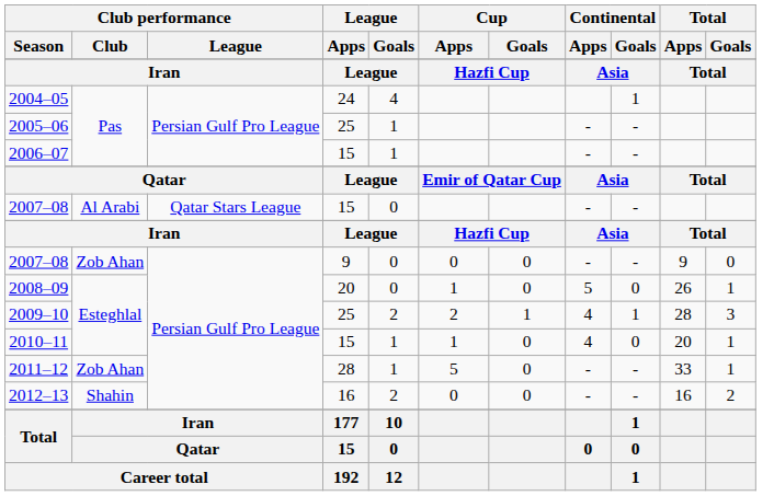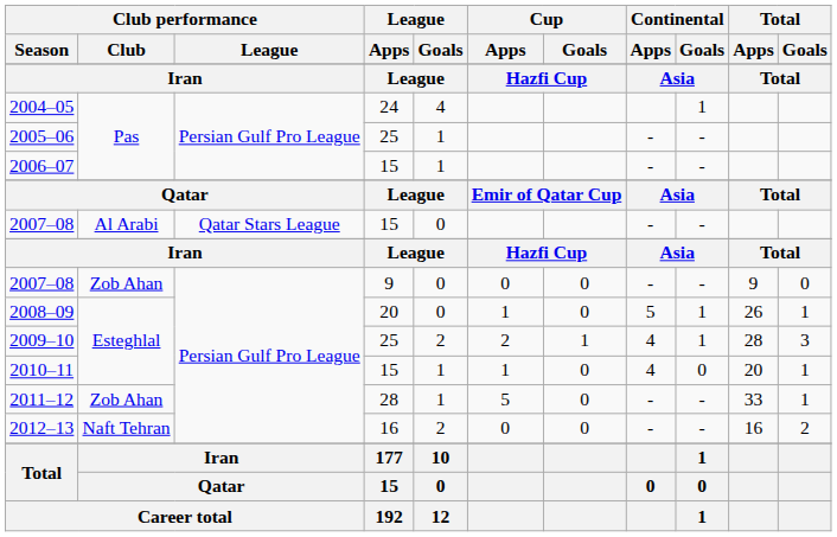 <table class="wikitable" style="text-align:center">
 <tr>
 <th colspan=3>Club performance</th>
 <th colspan=2>League</th>
 <th colspan=2>Cup</th>
 <th colspan=2>Continental</th>
 <th colspan=2>Total</th>
 </tr>
 <tr>
 <th>Season</th>
 <th>Club</th>
 <th>League</th>
 <th>Apps</th>
 <th>Goals</th>
 <th>Apps</th>
 <th>Goals</th>
 <th>Apps</th>
 <th>Goals</th>
 <th>Apps</th>
 <th>Goals</th>
 </tr>
 <tr>
 </tr>
 <tr>
 <th colspan=3>Iran</th>
 <th colspan=2>League</th>
 <th colspan=2><a href='#'>Hazfi Cup</a></th>
 <th colspan=2><a href='#'>Asia</a></th>
 <th colspan=2>Total</th>
 </tr>
 <tr>
 <td><a href='#'>2004–05</a></td>
 <td rowspan="3"><a href='#'>Pas</a></td>
 <td rowspan="3"><a href='#'>Persian Gulf Pro League</a></td>
 <td>24</td>
 <td>4</td>
 <td></td>
 <td></td>
 <td></td>
 <td>1</td>
 <td></td>
 <td></td>
 </tr>
 <tr>
 <td><a href='#'>2005–06</a></td>
 <td>25</td>
 <td>1</td>
 <td></td>
 <td></td>
 <td>-</td>
 <td>-</td>
 <td></td>
 <td></td>
 </tr>
 <tr>
 <td><a href='#'>2006–07</a></td>
 <td>15</td>
 <td>1</td>
 <td></td>
 <td></td>
 <td>-</td>
 <td>-</td>
 <td></td>
 <td></td>
 </tr>
 <tr>
 </tr>
 <tr>
 <th colspan=3>Qatar</th>
 <th colspan=2>League</th>
 <th colspan=2><a href='#'>Emir of Qatar Cup</a></th>
 <th colspan=2><a href='#'>Asia</a></th>
 <th colspan=2>Total</th>
 </tr>
 <tr>
 <td><a href='#'>2007–08</a></td>
 <td><a href='#'>Al Arabi</a></td>
 <td><a href='#'>Qatar Stars League</a></td>
 <td>15</td>
 <td>0</td>
 <td></td>
 <td></td>
 <td>-</td>
 <td>-</td>
 <td></td>
 <td></td>
 </tr>
 <tr>
 </tr>
 <tr>
 <th colspan=3>Iran</th>
 <th colspan=2>League</th>
 <th colspan=2><a href='#'>Hazfi Cup</a></th>
 <th colspan=2><a href='#'>Asia</a></th>
 <th colspan=2>Total</th>
 </tr>
 <tr>
 <td><a href='#'>2007–08</a></td>
 <td><a href='#'>Zob Ahan</a></td>
 <td rowspan="6"><a href='#'>Persian Gulf Pro League</a></td>
 <td>9</td>
 <td>0</td>
 <td>0</td>
 <td>0</td>
 <td>-</td>
 <td>-</td>
 <td>9</td>
 <td>0</td>
 </tr>
 <tr>
 <td><a href='#'>2008–09</a></td>
 <td rowspan="3"><a href='#'>Esteghlal</a></td>
 <td>20</td>
 <td>0</td>
 <td>1</td>
 <td>0</td>
 <td>5</td>
-<td>0</td>
+<td>1</td>
 <td>26</td>
 <td>1</td>
 </tr>
 <tr>
 <td><a href='#'>2009–10</a></td>
 <td>25</td>
 <td>2</td>
 <td>2</td>
 <td>1</td>
 <td>4</td>
 <td>1</td>
 <td>28</td>
 <td>3</td>
 </tr>
 <tr>
 <td><a href='#'>2010–11</a></td>
 <td>15</td>
 <td>1</td>
 <td>1</td>
 <td>0</td>
 <td>4</td>
 <td>0</td>
 <td>20</td>
 <td>1</td>
 </tr>
 <tr>
 <td><a href='#'>2011–12</a></td>
 <td><a href='#'>Zob Ahan</a></td>
 <td>28</td>
 <td>1</td>
 <td>5</td>
 <td>0</td>
 <td>-</td>
 <td>-</td>
 <td>33</td>
 <td>1</td>
 </tr>
 <tr>
 <td><a href='#'>2012–13</a></td>
-<td><a href='#'>Shahin</a></td>
+<td rowspan="1"><a href='#'>Naft Tehran</a></td>
 <td>16</td>
 <td>2</td>
 <td>0</td>
 <td>0</td>
 <td>-</td>
 <td>-</td>
 <td>16</td>
 <td>2</td>
 </tr>
 <tr>
 </tr>
 <tr>
 <th rowspan=2>Total</th>
 <th colspan=2>Iran</th>
 <th>177</th>
 <th>10</th>
 <th></th>
 <th></th>
 <th></th>
 <th>1</th>
 <th></th>
 <th></th>
 </tr>
 <tr>
 <th colspan=2>Qatar</th>
 <th>15</th>
 <th>0</th>
 <th></th>
 <th></th>
 <th>0</th>
 <th>0</th>
 <th></th>
 <th></th>
 </tr>
 <tr>
 <th colspan=3>Career total</th>
 <th>192</th>
 <th>12</th>
 <th></th>
 <th></th>
 <th></th>
 <th>1</th>
 <th></th>
 <th></th>
 </tr>
 </table>
